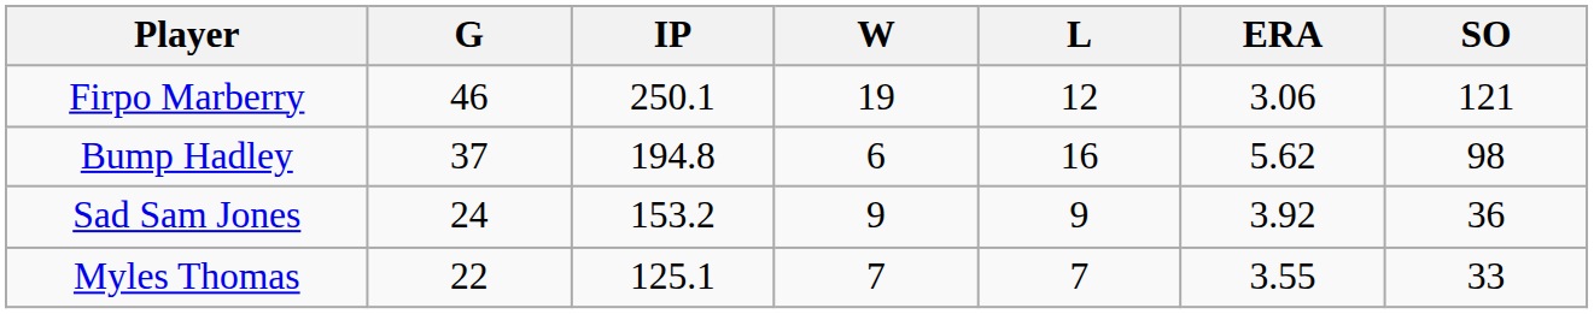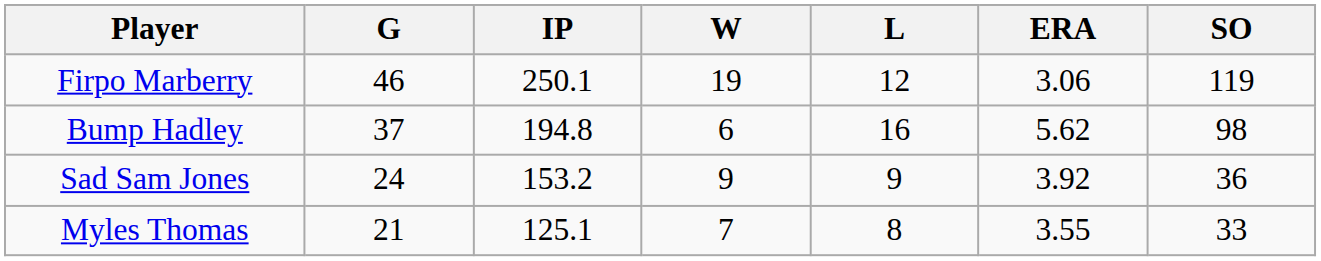 <table class="wikitable sortable">
 <tr>
 <th bgcolor="#DDDDFF" width="16%">Player</th>
 <th bgcolor="#DDDDFF" width="9%">G</th>
 <th bgcolor="#DDDDFF" width="9%">IP</th>
 <th bgcolor="#DDDDFF" width="9%">W</th>
 <th bgcolor="#DDDDFF" width="9%">L</th>
 <th bgcolor="#DDDDFF" width="9%">ERA</th>
 <th bgcolor="#DDDDFF" width="9%">SO</th>
 </tr>
 <tr align="center">
 <td><a href='#'>Firpo Marberry</a></td>
 <td>46</td>
 <td>250.1</td>
 <td>19</td>
 <td>12</td>
 <td>3.06</td>
-<td>121</td>
+<td>119</td>
 </tr>
 <tr align=center>
 <td><a href='#'>Bump Hadley</a></td>
 <td>37</td>
 <td>194.8</td>
 <td>6</td>
 <td>16</td>
 <td>5.62</td>
 <td>98</td>
 </tr>
 <tr align=center>
 <td><a href='#'>Sad Sam Jones</a></td>
 <td>24</td>
 <td>153.2</td>
 <td>9</td>
 <td>9</td>
 <td>3.92</td>
 <td>36</td>
 </tr>
 <tr align=center>
 <td><a href='#'>Myles Thomas</a></td>
-<td>22</td>
+<td>21</td>
 <td>125.1</td>
 <td>7</td>
-<td>7</td>
+<td>8</td>
 <td>3.55</td>
 <td>33</td>
 </tr>
 </table>
